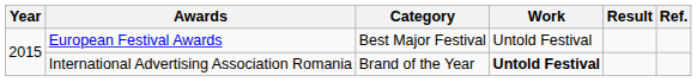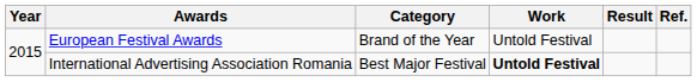 <table class="wikitable">
 <tr>
 <th>Year</th>
 <th>Awards</th>
 <th>Category</th>
 <th>Work</th>
 <th>Result</th>
 <th>Ref.</th>
 </tr>
 <tr>
 <td rowspan="2">2015</td>
 <td><a href='#'>European Festival Awards</a></td>
-<td>Best Major Festival</td>
+<td>Brand of the Year</td>
 <td>Untold Festival</td>
 <td></td>
 <td></td>
 </tr>
 <tr>
 <td>International Advertising Association Romania</td>
-<td>Brand of the Year</td>
+<td>Best Major Festival</td>
 <td><strong>Untold Festival</strong></td>
 <td></td>
 <td></td>
 </tr>
 </table>
